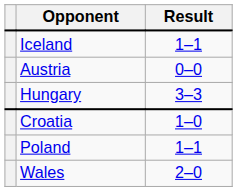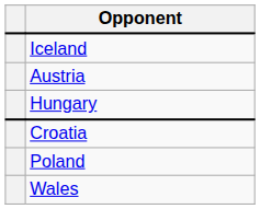 <table class="wikitable plainrowheaders" style="text-align:center;margin-left:1em;float:right;clear:right;min-width:226px">
 <tr>
 <th scope="col"></th>
 <th scope="col">Opponent</th>
-<th scope="col">Result</th>
 </tr>
 <tr style="border-top:2px solid black">
 <th scope="row" style="text-align:center"></th>
 <td align="left"><a href='#'>Iceland</a></td>
-<td><a href='#'>1–1</a></td>
 </tr>
 <tr>
 <th scope="row" style="text-align:center"></th>
 <td align="left"><a href='#'>Austria</a></td>
-<td><a href='#'>0–0</a></td>
 </tr>
 <tr>
 <th scope="row" style="text-align:center"></th>
 <td align="left"><a href='#'>Hungary</a></td>
-<td><a href='#'>3–3</a></td>
 </tr>
 <tr style="border-top:2px solid black">
 <th scope="row" style="text-align:center"></th>
 <td align="left"><a href='#'>Croatia</a></td>
-<td><a href='#'>1–0</a> </td>
 </tr>
 <tr>
 <th scope="row" style="text-align:center"></th>
 <td align="left"><a href='#'>Poland</a></td>
-<td><a href='#'>1–1</a>  </td>
 </tr>
 <tr>
 <th scope="row" style="text-align:center"></th>
 <td align="left"><a href='#'>Wales</a></td>
-<td><a href='#'>2–0</a></td>
 </tr>
 </table>
